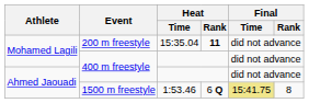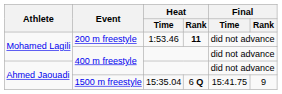 <table class=wikitable style="font-size:90%">
 <tr>
 <th rowspan="2">Athlete</th>
 <th rowspan="2">Event</th>
 <th colspan="2">Heat</th>
 <th colspan="2">Final</th>
 </tr>
 <tr style="font-size:95%">
 <th>Time</th>
 <th>Rank</th>
 <th>Time</th>
 <th>Rank</th>
 </tr>
 <tr align=center>
 <td align=left rowspan="2"><a href='#'>Mohamed Lagili</a></td>
 <td align=left><a href='#'>200 m freestyle</a></td>
-<td>15:35.04</td>
+<td>1:53.46</td>
 <td><strong>11</strong></td>
 <td colspan="2">did not advance</td>
 </tr>
 <tr align=center>
 <td align=left rowspan="2"><a href='#'>400 m freestyle</a></td>
 <td colspan="2"></td>
 <td colspan="2">did not advance</td>
 </tr>
 <tr align=center>
 <td align=left rowspan="2"><a href='#'>Ahmed Jaouadi</a></td>
 <td colspan="2"></td>
 <td colspan="2">did not advance</td>
 </tr>
 <tr align=center>
 <td align=left><a href='#'>1500 m freestyle</a></td>
-<td>1:53.46</td>
+<td>15:35.04</td>
 <td>6 <strong>Q</strong></td>
-<td style="background: khaki;">15:41.75</td>
-<td>8</td>
+<td>15:41.75</td>
+<td>9</td>
 </tr>
 </table>
